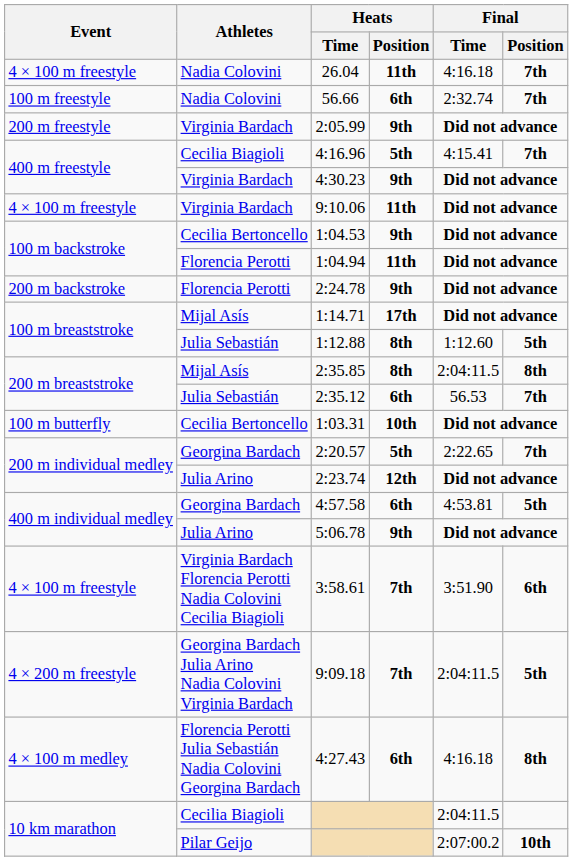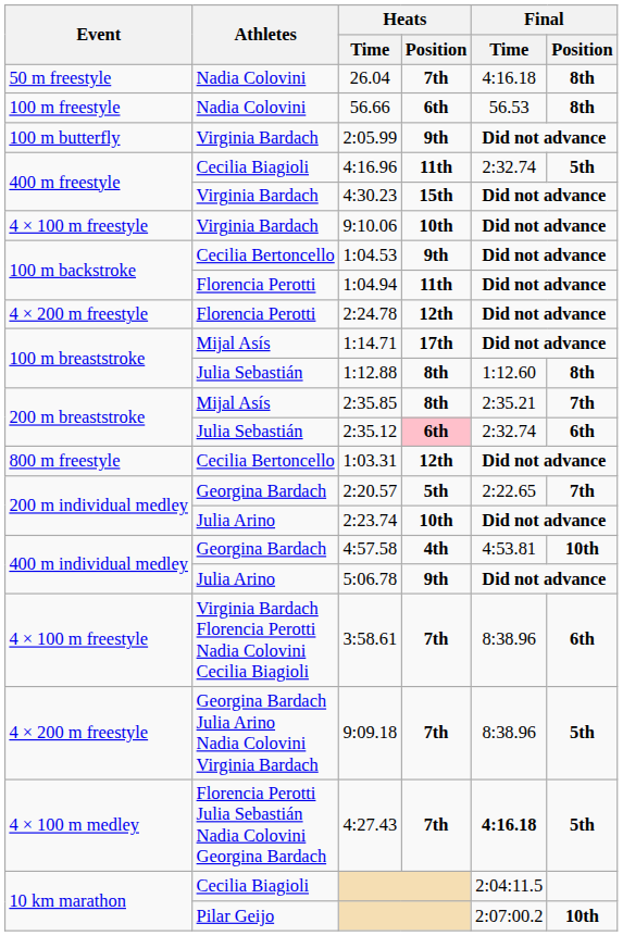 <table class="wikitable" border="1" style="font-size:90%">
 <tr>
 <th rowspan=2>Event</th>
 <th rowspan=2>Athletes</th>
 <th colspan=2>Heats</th>
 <th colspan=2>Final</th>
 </tr>
 <tr>
 <th>Time</th>
 <th>Position</th>
 <th>Time</th>
 <th>Position</th>
 </tr>
 <tr>
-<td rowspan=1><a href='#'>4 × 100 m freestyle</a></td>
+<td rowspan=1><a href='#'>50 m freestyle</a></td>
 <td><a href='#'>Nadia Colovini</a></td>
 <td align=center>26.04</td>
-<td align=center><strong>11th</strong></td>
+<td align=center><strong>7th</strong></td>
 <td align=center>4:16.18</td>
-<td align=center><strong>7th</strong></td>
+<td align=center><strong>8th</strong></td>
 </tr>
 <tr>
 <td rowspan=1><a href='#'>100 m freestyle</a></td>
 <td><a href='#'>Nadia Colovini</a></td>
 <td align=center>56.66</td>
 <td align=center><strong>6th</strong></td>
-<td align=center>2:32.74</td>
-<td align=center><strong>7th</strong></td>
+<td align=center>56.53</td>
+<td align=center><strong>8th</strong></td>
 </tr>
 <tr>
-<td rowspan=1><a href='#'>200 m freestyle</a></td>
+<td rowspan=1><a href='#'>100 m butterfly</a></td>
 <td><a href='#'>Virginia Bardach</a></td>
 <td align=center>2:05.99</td>
 <td align=center><strong>9th</strong></td>
 <td align="center" colspan="7"><strong>Did not advance</strong></td>
 </tr>
 <tr>
 <td rowspan=2><a href='#'>400 m freestyle</a></td>
 <td><a href='#'>Cecilia Biagioli</a></td>
 <td align=center>4:16.96</td>
+<td align=center><strong>11th</strong></td>
+<td align=center>2:32.74</td>
 <td align=center><strong>5th</strong></td>
-<td align=center>4:15.41</td>
-<td align=center><strong>7th</strong></td>
 </tr>
 <tr>
 <td><a href='#'>Virginia Bardach</a></td>
 <td align=center>4:30.23</td>
-<td align=center><strong>9th</strong></td>
+<td align=center><strong>15th</strong></td>
 <td align="center" colspan="7"><strong>Did not advance</strong></td>
 </tr>
 <tr>
 <td rowspan=1><a href='#'>4 × 100 m freestyle</a></td>
 <td><a href='#'>Virginia Bardach</a></td>
 <td align=center>9:10.06</td>
-<td align=center><strong>11th</strong></td>
+<td align=center><strong>10th</strong></td>
 <td align="center" colspan="7"><strong>Did not advance</strong></td>
 </tr>
 <tr>
 <td rowspan=2><a href='#'>100 m backstroke</a></td>
 <td><a href='#'>Cecilia Bertoncello</a></td>
 <td align=center>1:04.53</td>
 <td align=center><strong>9th</strong></td>
 <td align="center" colspan="7"><strong>Did not advance</strong></td>
 </tr>
 <tr>
 <td><a href='#'>Florencia Perotti</a></td>
 <td align=center>1:04.94</td>
 <td align=center><strong>11th</strong></td>
 <td align="center" colspan="7"><strong>Did not advance</strong></td>
 </tr>
 <tr>
-<td rowspan=1><a href='#'>200 m backstroke</a></td>
+<td rowspan=1><a href='#'>4 × 200 m freestyle</a></td>
 <td><a href='#'>Florencia Perotti</a></td>
 <td align=center>2:24.78</td>
-<td align=center><strong>9th</strong></td>
+<td align=center><strong>12th</strong></td>
 <td align="center" colspan="7"><strong>Did not advance</strong></td>
 </tr>
 <tr>
 <td rowspan=2><a href='#'>100 m breaststroke</a></td>
 <td><a href='#'>Mijal Asís</a></td>
 <td align=center>1:14.71</td>
 <td align=center><strong>17th</strong></td>
 <td align="center" colspan="7"><strong>Did not advance</strong></td>
 </tr>
 <tr>
 <td><a href='#'>Julia Sebastián</a></td>
 <td align=center>1:12.88</td>
 <td align=center><strong>8th</strong></td>
 <td align=center>1:12.60</td>
-<td align=center><strong>5th</strong></td>
+<td align=center><strong>8th</strong></td>
 </tr>
 <tr>
 <td rowspan=2><a href='#'>200 m breaststroke</a></td>
 <td><a href='#'>Mijal Asís</a></td>
 <td align=center>2:35.85</td>
 <td align=center><strong>8th</strong></td>
-<td align=center>2:04:11.5</td>
-<td align=center><strong>8th</strong></td>
+<td align=center>2:35.21</td>
+<td align=center><strong>7th</strong></td>
 </tr>
 <tr>
 <td><a href='#'>Julia Sebastián</a></td>
 <td align=center>2:35.12</td>
+<td align=center style="background: pink;"><strong>6th</strong></td>
+<td align=center>2:32.74</td>
 <td align=center><strong>6th</strong></td>
-<td align=center>56.53</td>
-<td align=center><strong>7th</strong></td>
 </tr>
 <tr>
-<td rowspan=1><a href='#'>100 m butterfly</a></td>
+<td rowspan=1><a href='#'>800 m freestyle</a></td>
 <td><a href='#'>Cecilia Bertoncello</a></td>
 <td align=center>1:03.31</td>
-<td align=center><strong>10th</strong></td>
+<td align=center><strong>12th</strong></td>
 <td align="center" colspan="7"><strong>Did not advance</strong></td>
 </tr>
 <tr>
 <td rowspan=2><a href='#'>200 m individual medley</a></td>
 <td><a href='#'>Georgina Bardach</a></td>
 <td align=center>2:20.57</td>
 <td align=center><strong>5th</strong></td>
 <td align=center>2:22.65</td>
 <td align=center><strong>7th</strong></td>
 </tr>
 <tr>
 <td><a href='#'>Julia Arino</a></td>
 <td align=center>2:23.74</td>
-<td align=center><strong>12th</strong></td>
+<td align=center><strong>10th</strong></td>
 <td align="center" colspan="7"><strong>Did not advance</strong></td>
 </tr>
 <tr>
 <td rowspan=2><a href='#'>400 m individual medley</a></td>
 <td><a href='#'>Georgina Bardach</a></td>
 <td align=center>4:57.58</td>
-<td align=center><strong>6th</strong></td>
+<td align=center><strong>4th</strong></td>
 <td align=center>4:53.81</td>
-<td align=center><strong>5th</strong></td>
+<td align=center><strong>10th</strong></td>
 </tr>
 <tr>
 <td><a href='#'>Julia Arino</a></td>
 <td align=center>5:06.78</td>
 <td align=center><strong>9th</strong></td>
 <td align="center" colspan="7"><strong>Did not advance</strong></td>
 </tr>
 <tr>
 <td rowspan=1><a href='#'>4 × 100 m freestyle</a></td>
 <td><a href='#'>Virginia Bardach</a><br><a href='#'>Florencia Perotti</a><br><a href='#'>Nadia Colovini</a><br><a href='#'>Cecilia Biagioli</a></td>
 <td align=center>3:58.61</td>
 <td align=center><strong>7th</strong></td>
-<td align=center>3:51.90</td>
+<td align=center>8:38.96</td>
 <td align=center><strong>6th</strong></td>
 </tr>
 <tr>
 <td rowspan=1><a href='#'>4 × 200 m freestyle</a></td>
 <td><a href='#'>Georgina Bardach</a><br><a href='#'>Julia Arino</a><br><a href='#'>Nadia Colovini</a><br><a href='#'>Virginia Bardach</a></td>
 <td align=center>9:09.18</td>
 <td align=center><strong>7th</strong></td>
-<td align=center>2:04:11.5</td>
+<td align=center>8:38.96</td>
 <td align=center><strong>5th</strong></td>
 </tr>
 <tr>
 <td rowspan=1><a href='#'>4 × 100 m medley</a></td>
 <td><a href='#'>Florencia Perotti</a><br><a href='#'>Julia Sebastián</a><br><a href='#'>Nadia Colovini</a><br><a href='#'>Georgina Bardach</a></td>
 <td align=center>4:27.43</td>
-<td align=center><strong>6th</strong></td>
-<td align=center>4:16.18</td>
-<td align=center><strong>8th</strong></td>
+<td align=center><strong>7th</strong></td>
+<td align=center><strong>4:16.18</strong></td>
+<td align=center><strong>5th</strong></td>
 </tr>
 <tr>
 <td rowspan=2><a href='#'>10 km marathon</a></td>
 <td><a href='#'>Cecilia Biagioli</a></td>
 <td colspan=2 bgcolor=wheat></td>
 <td align=center>2:04:11.5</td>
 <td align=center></td>
 </tr>
 <tr>
 <td><a href='#'>Pilar Geijo</a></td>
 <td colspan=2 bgcolor=wheat></td>
 <td align=center>2:07:00.2</td>
 <td align=center><strong>10th</strong></td>
 </tr>
 </table>
